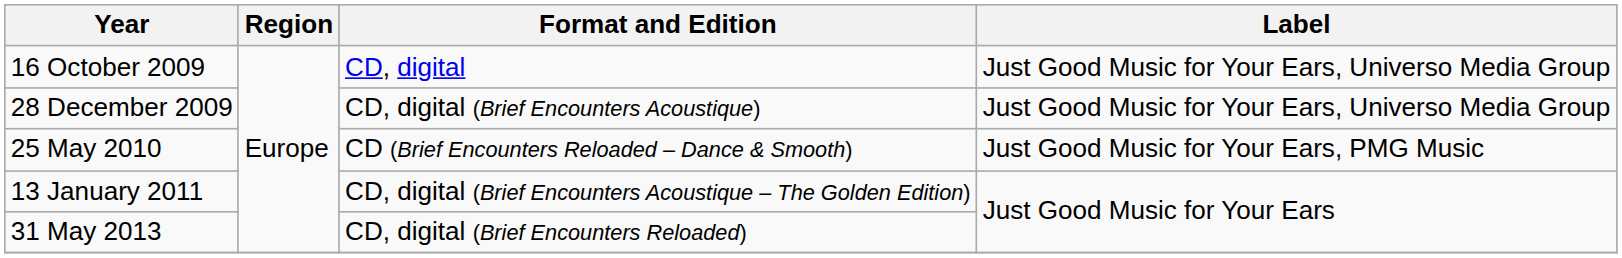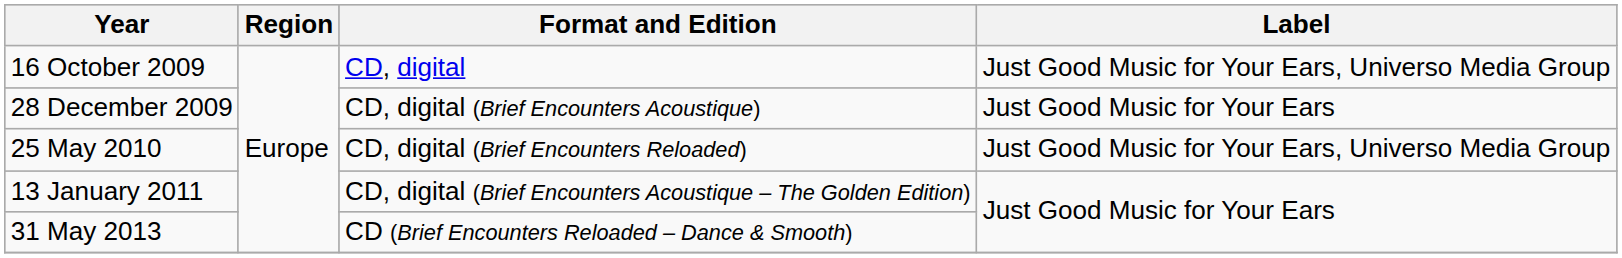 <table class="wikitable">
 <tr>
 <th align="center">Year</th>
 <th align="center">Region</th>
 <th align="center">Format and Edition</th>
 <th align="center">Label</th>
 </tr>
 <tr>
 <td align="left">16 October 2009</td>
 <td align="left" rowspan="5">Europe</td>
 <td align="left"><a href='#'>CD</a>, <a href='#'>digital</a></td>
 <td align="left">Just Good Music for Your Ears, Universo Media Group</td>
 </tr>
 <tr>
 <td align="left">28 December 2009</td>
 <td align="left">CD, digital <small>(<em>Brief Encounters Acoustique</em>)</small></td>
-<td align="left">Just Good Music for Your Ears, Universo Media Group</td>
+<td align="left">Just Good Music for Your Ears</td>
 </tr>
 <tr>
 <td align="left">25 May 2010</td>
-<td align="left">CD <small>(<em>Brief Encounters Reloaded – Dance & Smooth</em>)</small></td>
-<td align="left">Just Good Music for Your Ears, PMG Music</td>
+<td align="left">CD, digital <small>(<em>Brief Encounters Reloaded</em>)</small></td>
+<td align="left">Just Good Music for Your Ears, Universo Media Group</td>
 </tr>
 <tr>
 <td align="left">13 January 2011</td>
 <td align="left">CD, digital <small>(<em>Brief Encounters Acoustique – The Golden Edition</em>)</small></td>
 <td align="left" rowspan="2">Just Good Music for Your Ears</td>
 </tr>
 <tr>
 <td align="left">31 May 2013</td>
-<td align="left">CD, digital <small>(<em>Brief Encounters Reloaded</em>)</small></td>
+<td align="left">CD <small>(<em>Brief Encounters Reloaded – Dance & Smooth</em>)</small></td>
 </tr>
 <tr>
 </tr>
 </table>
